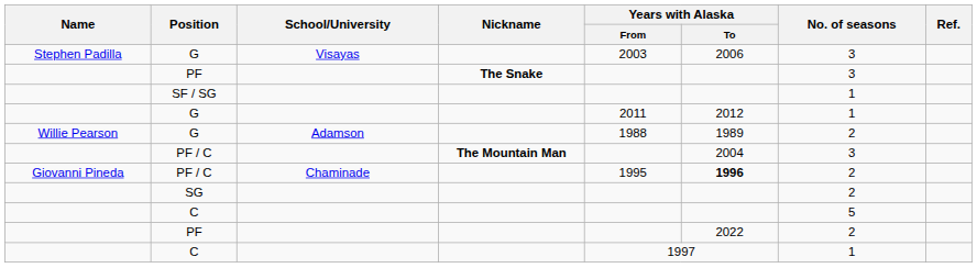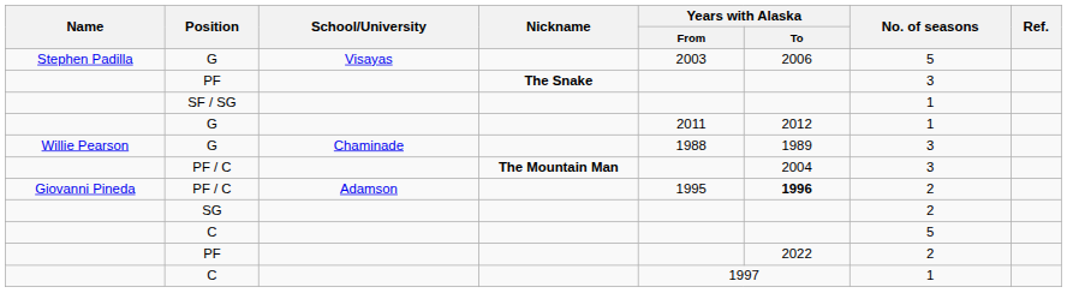 <table class="wikitable sortable" style="text-align:center" width="98%">
 <tr>
 <th style="width:180px;" rowspan="2">Name</th>
 <th rowspan="2">Position</th>
 <th style="width:250px;" rowspan="2">School/University</th>
 <th style="width:180px;" rowspan="2">Nickname</th>
 <th style="width:180px; text-align:center;" colspan="2">Years with Alaska</th>
 <th rowspan="2">No. of seasons</th>
 <th rowspan="2"; class=unsortable>Ref.</th>
 </tr>
 <tr>
 <th style="width:10%; text-align:center;"><small>From</small></th>
 <th style="width:10%; text-align:center;"><small>To</small></th>
 </tr>
 <tr>
 <td><a href='#'>Stephen Padilla</a></td>
 <td>G</td>
 <td><a href='#'>Visayas</a></td>
 <td></td>
 <td>2003</td>
 <td>2006</td>
-<td>3</td>
+<td>5</td>
 <td></td>
 </tr>
 <tr>
 <td></td>
 <td>PF</td>
 <td></td>
 <td><strong>The Snake</strong></td>
 <td></td>
 <td></td>
 <td>3</td>
 <td></td>
 </tr>
 <tr>
 <td></td>
 <td>SF / SG</td>
 <td></td>
 <td></td>
 <td></td>
 <td></td>
 <td>1</td>
 <td></td>
 </tr>
 <tr>
 <td></td>
 <td>G</td>
 <td></td>
 <td></td>
 <td>2011</td>
 <td>2012</td>
 <td>1</td>
 <td></td>
 </tr>
 <tr>
 <td><a href='#'>Willie Pearson</a></td>
 <td>G</td>
-<td><a href='#'>Adamson</a></td>
+<td><a href='#'>Chaminade</a></td>
 <td></td>
 <td>1988</td>
 <td>1989</td>
-<td>2</td>
+<td>3</td>
 <td></td>
 </tr>
 <tr>
 <td></td>
 <td>PF / C</td>
 <td></td>
 <td><strong>The Mountain Man</strong></td>
 <td></td>
 <td>2004</td>
 <td>3</td>
 <td></td>
 </tr>
 <tr>
 <td><a href='#'>Giovanni Pineda</a></td>
 <td>PF / C</td>
-<td><a href='#'>Chaminade</a></td>
+<td><a href='#'>Adamson</a></td>
 <td></td>
 <td>1995</td>
 <td><strong>1996</strong></td>
 <td>2</td>
 <td></td>
 </tr>
 <tr>
 <td></td>
 <td>SG</td>
 <td></td>
 <td></td>
 <td></td>
 <td></td>
 <td>2</td>
 <td></td>
 </tr>
 <tr>
 <td></td>
 <td>C</td>
 <td></td>
 <td></td>
 <td></td>
 <td></td>
 <td>5</td>
 <td></td>
 </tr>
 <tr>
 <td></td>
 <td>PF</td>
 <td></td>
 <td></td>
 <td></td>
 <td>2022</td>
 <td>2</td>
 <td></td>
 </tr>
 <tr>
 <td></td>
 <td>C</td>
 <td></td>
 <td></td>
 <td colspan="2">1997</td>
 <td>1</td>
 <td></td>
 </tr>
 </table>
